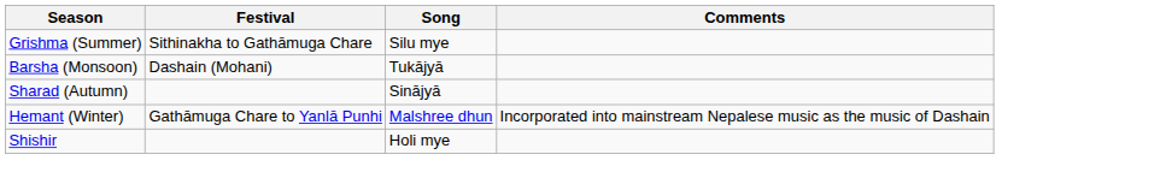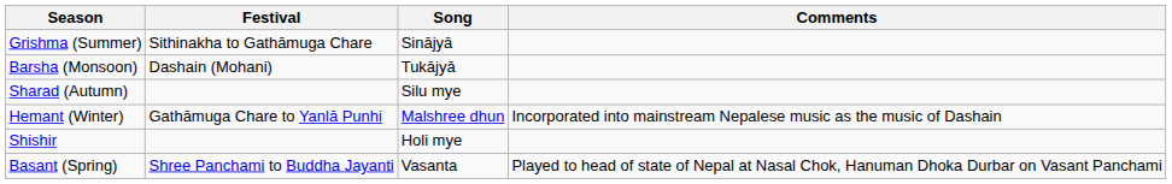 <table class="wikitable" align=center>
 <tr>
 <th>Season</th>
 <th>Festival</th>
 <th>Song</th>
 <th>Comments</th>
 </tr>
 <tr>
 <td><a href='#'>Grishma</a> (Summer)</td>
 <td>Sithinakha to Gathāmuga Chare</td>
-<td>Silu mye</td>
+<td>Sinājyā</td>
 <td></td>
 </tr>
 <tr>
 <td><a href='#'>Barsha</a> (Monsoon)</td>
 <td>Dashain (Mohani)</td>
 <td>Tukājyā</td>
 <td></td>
 </tr>
 <tr>
 <td><a href='#'>Sharad</a> (Autumn)</td>
 <td></td>
-<td>Sinājyā</td>
+<td>Silu mye</td>
 <td></td>
 </tr>
 <tr>
 <td><a href='#'>Hemant</a> (Winter)</td>
 <td>Gathāmuga Chare to <a href='#'>Yanlā Punhi</a></td>
 <td><a href='#'>Malshree dhun</a></td>
 <td>Incorporated into mainstream Nepalese music as the music of Dashain</td>
 </tr>
 <tr>
 <td><a href='#'>Shishir</a></td>
 <td></td>
 <td>Holi mye</td>
 <td></td>
 </tr>
+<tr>
+<td><a href='#'>Basant</a> (Spring)</td>
+<td><a href='#'>Shree Panchami</a> to <a href='#'>Buddha Jayanti</a></td>
+<td>Vasanta</td>
+<td>Played to head of state of Nepal at Nasal Chok, Hanuman Dhoka Durbar on Vasant Panchami</td>
+</tr>
 </table>
